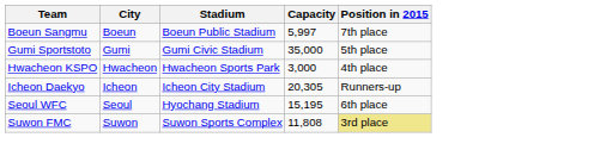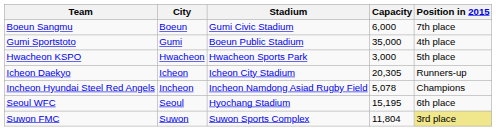 <table class="wikitable sortable">
 <tr>
 <th>Team</th>
 <th>City</th>
 <th>Stadium</th>
 <th>Capacity</th>
 <th data-sort-type="number">Position in <a href='#'>2015</a></th>
 </tr>
 <tr>
 <td><a href='#'>Boeun Sangmu</a></td>
 <td><a href='#'>Boeun</a></td>
-<td><a href='#'>Boeun Public Stadium</a></td>
-<td>5,997</td>
+<td><a href='#'>Gumi Civic Stadium</a></td>
+<td>6,000</td>
 <td>7th place</td>
 </tr>
 <tr>
 <td><a href='#'>Gumi Sportstoto</a></td>
 <td><a href='#'>Gumi</a></td>
-<td><a href='#'>Gumi Civic Stadium</a></td>
+<td><a href='#'>Boeun Public Stadium</a></td>
 <td>35,000</td>
-<td>5th place</td>
+<td>4th place</td>
 </tr>
 <tr>
 <td><a href='#'>Hwacheon KSPO</a></td>
 <td><a href='#'>Hwacheon</a></td>
 <td><a href='#'>Hwacheon Sports Park</a></td>
 <td>3,000</td>
-<td>4th place</td>
+<td>5th place</td>
 </tr>
 <tr>
 <td><a href='#'>Icheon Daekyo</a></td>
 <td><a href='#'>Icheon</a></td>
 <td><a href='#'>Icheon City Stadium</a></td>
 <td>20,305</td>
 <td>Runners-up</td>
+</tr>
+<tr>
+<td><a href='#'>Incheon Hyundai Steel Red Angels</a></td>
+<td><a href='#'>Incheon</a></td>
+<td><a href='#'>Incheon Namdong Asiad Rugby Field</a></td>
+<td>5,078</td>
+<td>Champions</td>
 </tr>
 <tr>
 <td><a href='#'>Seoul WFC</a></td>
 <td><a href='#'>Seoul</a></td>
 <td><a href='#'>Hyochang Stadium</a></td>
 <td>15,195</td>
 <td>6th place</td>
 </tr>
 <tr>
 <td><a href='#'>Suwon FMC</a></td>
 <td><a href='#'>Suwon</a></td>
 <td><a href='#'>Suwon Sports Complex</a></td>
-<td>11,808</td>
+<td>11,804</td>
 <td style="background: khaki;">3rd place</td>
 </tr>
 </table>
